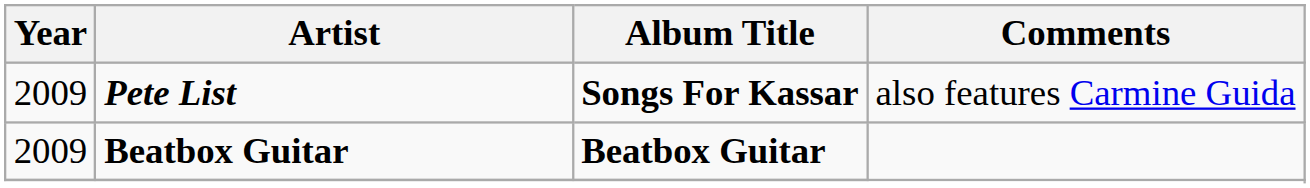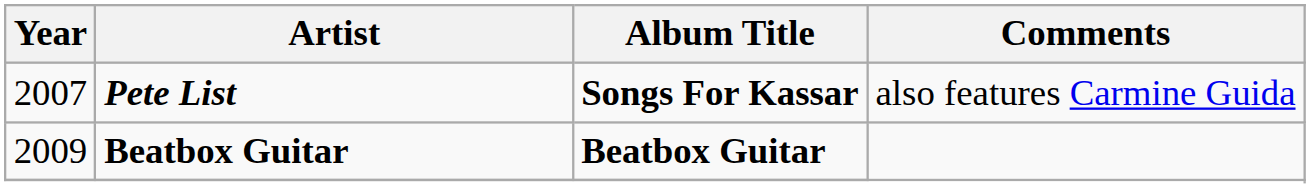 <table class="wikitable">
 <tr>
 <th>Year</th>
 <th width="200">Artist</th>
 <th>Album Title</th>
 <th>Comments</th>
 </tr>
 <tr>
-<td>2009</td>
+<td>2007</td>
 <td><strong><em>Pete List</em></strong></td>
 <td><strong>Songs For Kassar</strong></td>
 <td>also features <a href='#'>Carmine Guida</a></td>
 </tr>
 <tr>
 <td>2009</td>
 <td><strong>Beatbox Guitar</strong></td>
 <td><strong>Beatbox Guitar</strong></td>
 </tr>
 <tr>
 </tr>
 </table>
